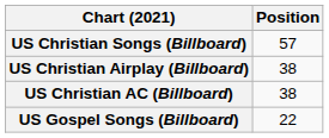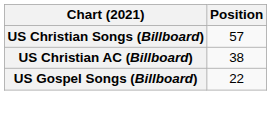 <table class="wikitable plainrowheaders" style="text-align:center">
 <tr>
 <th scope="col">Chart (2021)</th>
 <th scope="col">Position</th>
 </tr>
 <tr>
 <th scope="row">US Christian Songs (<em>Billboard</em>)</th>
 <td>57</td>
 </tr>
 <tr>
-<th scope="row">US Christian Airplay (<em>Billboard</em>)</th>
-<td>38</td>
-</tr>
-<tr>
 <th scope="row">US Christian AC (<em>Billboard</em>)</th>
 <td>38</td>
 </tr>
 <tr>
 <th scope="row">US Gospel Songs (<em>Billboard</em>)</th>
 <td>22</td>
 </tr>
 </table>
